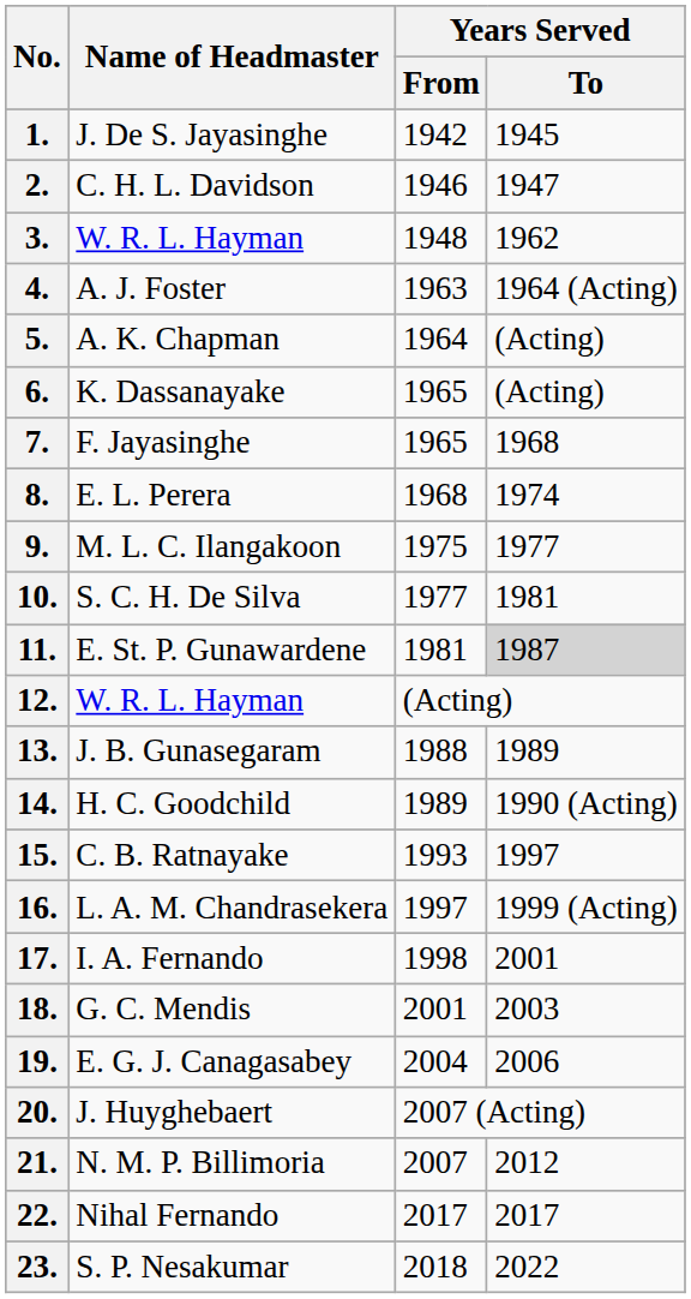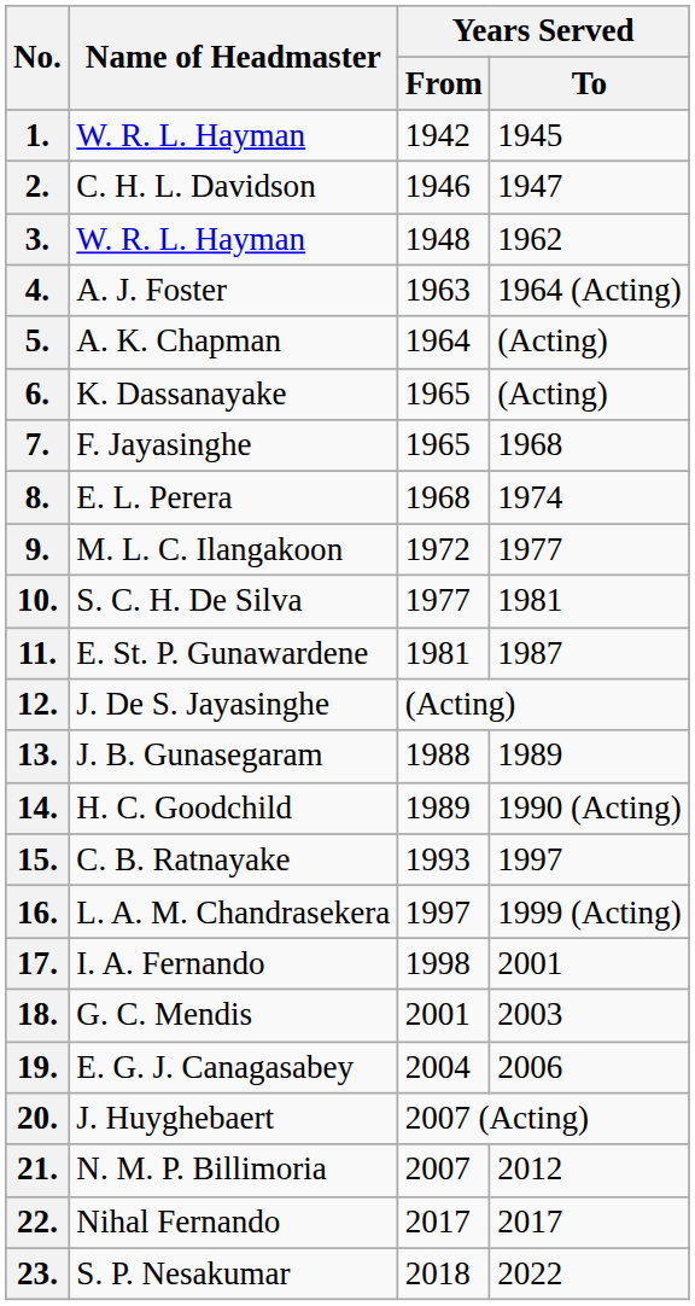 <table class="wikitable" border="1">
 <tr>
 <th rowspan="2">No.</th>
 <th rowspan="2"><strong>Name of Headmaster</strong></th>
 <th colspan="2"><strong>Years Served</strong></th>
 </tr>
 <tr>
 <th><strong>From</strong></th>
 <th><strong>To</strong></th>
 </tr>
 <tr>
 <th>1.</th>
-<td>J. De S. Jayasinghe</td>
+<td><a href='#'>W. R. L. Hayman</a></td>
 <td>1942</td>
 <td>1945</td>
 </tr>
 <tr>
 <th>2.</th>
 <td>C. H. L. Davidson</td>
 <td>1946</td>
 <td>1947</td>
 </tr>
 <tr>
 <th>3.</th>
 <td><a href='#'>W. R. L. Hayman</a></td>
 <td>1948</td>
 <td>1962</td>
 </tr>
 <tr>
 <th>4.</th>
 <td>A. J. Foster</td>
 <td>1963</td>
 <td>1964 (Acting)</td>
 </tr>
 <tr>
 <th>5.</th>
 <td>A. K. Chapman</td>
 <td>1964</td>
 <td>(Acting)</td>
 </tr>
 <tr>
 <th>6.</th>
 <td>K. Dassanayake</td>
 <td>1965</td>
 <td>(Acting)</td>
 </tr>
 <tr>
 <th>7.</th>
 <td>F. Jayasinghe</td>
 <td>1965</td>
 <td>1968</td>
 </tr>
 <tr>
 <th>8.</th>
 <td>E. L. Perera</td>
 <td>1968</td>
 <td>1974</td>
 </tr>
 <tr>
 <th>9.</th>
 <td>M. L. C. Ilangakoon</td>
-<td>1975</td>
+<td>1972</td>
 <td>1977</td>
 </tr>
 <tr>
 <th>10.</th>
 <td>S. C. H. De Silva</td>
 <td>1977</td>
 <td>1981</td>
 </tr>
 <tr>
 <th>11.</th>
 <td>E. St. P. Gunawardene</td>
 <td>1981</td>
-<td style="background: lightgrey;">1987</td>
+<td>1987</td>
 </tr>
 <tr>
 <th>12.</th>
-<td><a href='#'>W. R. L. Hayman</a></td>
+<td>J. De S. Jayasinghe</td>
 <td colspan="2">(Acting)</td>
 </tr>
 <tr>
 <th>13.</th>
 <td>J. B. Gunasegaram</td>
 <td>1988</td>
 <td>1989</td>
 </tr>
 <tr>
 <th>14.</th>
 <td>H. C. Goodchild</td>
 <td>1989</td>
 <td>1990 (Acting)</td>
 </tr>
 <tr>
 <th>15.</th>
 <td>C. B. Ratnayake</td>
 <td>1993</td>
 <td>1997</td>
 </tr>
 <tr>
 <th>16.</th>
 <td>L. A. M. Chandrasekera</td>
 <td>1997</td>
 <td>1999 (Acting)</td>
 </tr>
 <tr>
 <th>17.</th>
 <td>I. A. Fernando</td>
 <td>1998</td>
 <td>2001</td>
 </tr>
 <tr>
 <th>18.</th>
 <td>G. C. Mendis</td>
 <td>2001</td>
 <td>2003</td>
 </tr>
 <tr>
 <th>19.</th>
 <td>E. G. J. Canagasabey</td>
 <td>2004</td>
 <td>2006</td>
 </tr>
 <tr>
 <th>20.</th>
 <td>J. Huyghebaert</td>
 <td colspan="2">2007 (Acting)</td>
 </tr>
 <tr>
 <th>21.</th>
 <td>N. M. P. Billimoria</td>
 <td>2007</td>
 <td>2012</td>
 </tr>
 <tr>
 <th>22.</th>
 <td>Nihal Fernando</td>
 <td>2017</td>
 <td>2017</td>
 </tr>
 <tr>
 <th>23.</th>
 <td>S. P. Nesakumar</td>
 <td>2018</td>
 <td>2022</td>
 </tr>
 </table>
